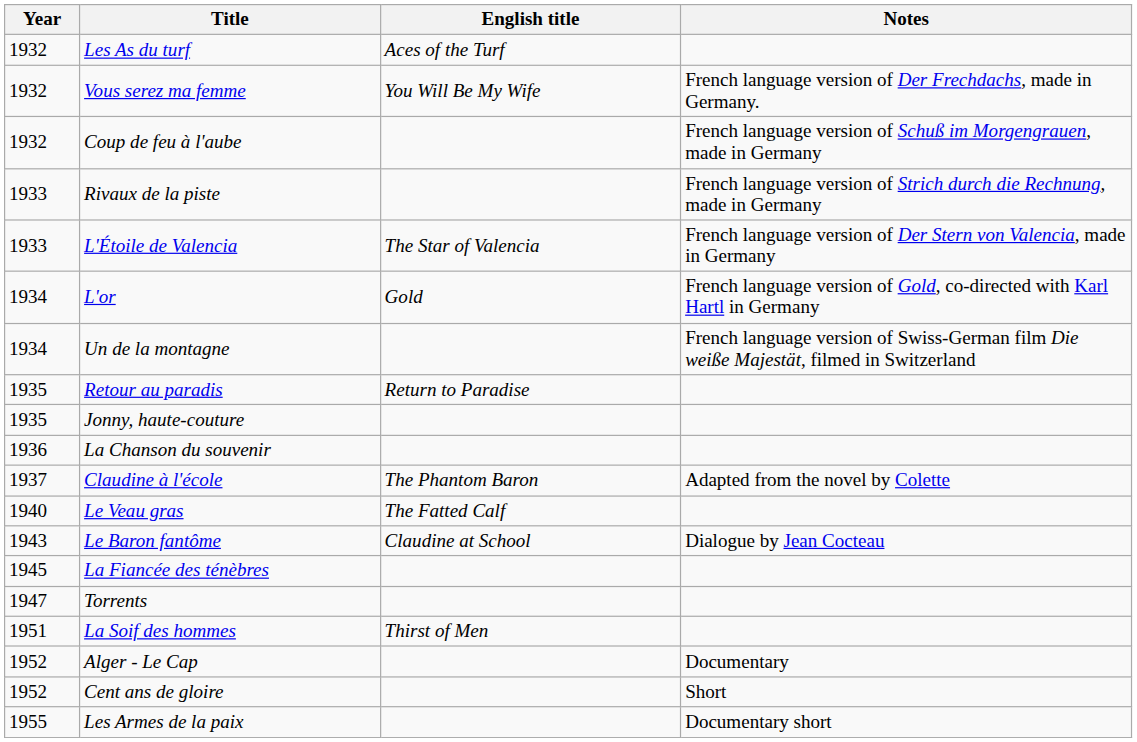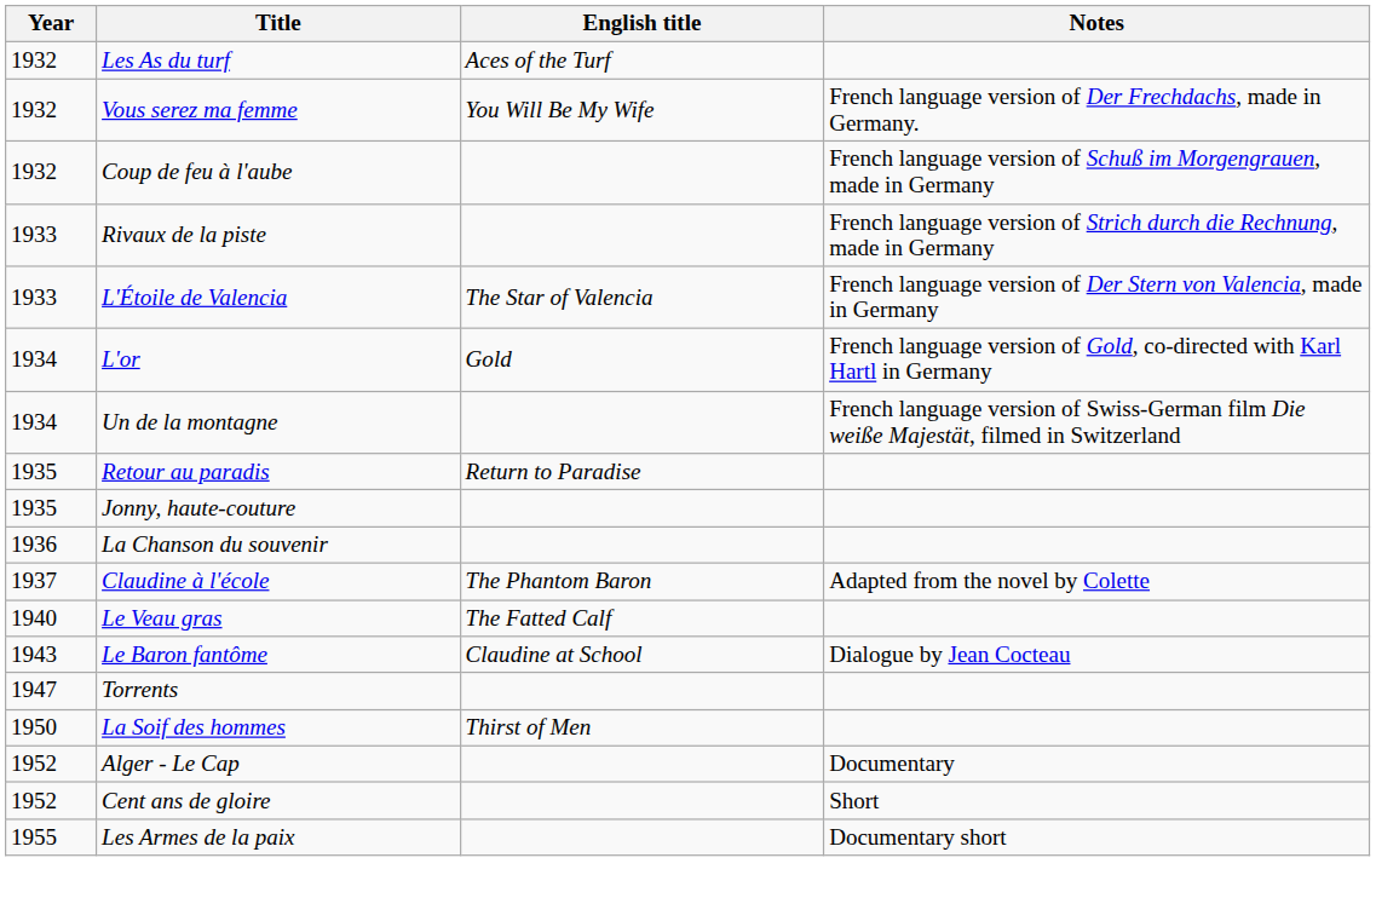 <table class="wikitable" width="75%">
 <tr>
 <th width="5%">Year</th>
 <th width="20%">Title</th>
 <th width="20%">English title</th>
 <th width="30%">Notes</th>
 </tr>
 <tr>
 <td>1932</td>
 <td><em><a href='#'>Les As du turf</a></em></td>
 <td><em>Aces of the Turf</em></td>
 <td></td>
 </tr>
 <tr>
 <td>1932</td>
 <td><em><a href='#'>Vous serez ma femme</a></em></td>
 <td><em>You Will Be My Wife</em></td>
 <td>French language version of <em><a href='#'>Der Frechdachs</a></em>, made in Germany.</td>
 </tr>
 <tr>
 <td>1932</td>
 <td><em>Coup de feu à l'aube</em></td>
 <td></td>
 <td>French language version of <em><a href='#'>Schuß im Morgengrauen</a></em>, made in Germany</td>
 </tr>
 <tr>
 <td>1933</td>
 <td><em>Rivaux de la piste</em></td>
 <td></td>
 <td>French language version of <em><a href='#'>Strich durch die Rechnung</a></em>, made in Germany</td>
 </tr>
 <tr>
 <td>1933</td>
 <td><em><a href='#'>L'Étoile de Valencia</a></em></td>
 <td><em>The Star of Valencia</em></td>
 <td>French language version of <em><a href='#'>Der Stern von Valencia</a></em>, made in Germany</td>
 </tr>
 <tr>
 <td>1934</td>
 <td><em><a href='#'>L'or</a></em></td>
 <td><em>Gold</em></td>
 <td>French language  version of <em><a href='#'>Gold</a></em>, co-directed with <a href='#'>Karl Hartl</a> in Germany</td>
 </tr>
 <tr>
 <td>1934</td>
 <td><em>Un de la montagne</em></td>
 <td></td>
 <td>French language version of Swiss-German film <em>Die weiße Majestät</em>, filmed in Switzerland</td>
 </tr>
 <tr>
 <td>1935</td>
 <td><em><a href='#'>Retour au paradis</a></em></td>
 <td><em>Return to Paradise</em></td>
 <td></td>
 </tr>
 <tr>
 <td>1935</td>
 <td><em>Jonny, haute-couture</em></td>
 <td></td>
 <td></td>
 </tr>
 <tr>
 <td>1936</td>
 <td><em> La Chanson du souvenir</em></td>
 <td></td>
 <td></td>
 </tr>
 <tr>
 <td>1937</td>
 <td><em><a href='#'>Claudine à l'école</a></em></td>
 <td><em>The Phantom Baron</em></td>
 <td>Adapted from the novel by <a href='#'>Colette</a></td>
 </tr>
 <tr>
 <td>1940</td>
 <td><em><a href='#'>Le Veau gras</a></em></td>
 <td><em>The Fatted Calf</em></td>
 <td></td>
 </tr>
 <tr>
 <td>1943</td>
 <td><em><a href='#'>Le Baron fantôme</a></em></td>
 <td><em>Claudine at School</em></td>
 <td>Dialogue by <a href='#'>Jean Cocteau</a></td>
 </tr>
 <tr>
-<td>1945</td>
-<td><em><a href='#'>La Fiancée des ténèbres</a></em></td>
-<td></td>
-<td></td>
-</tr>
-<tr>
 <td>1947</td>
 <td><em>Torrents</em></td>
 <td></td>
 <td></td>
 </tr>
 <tr>
-<td>1951</td>
+<td>1950</td>
 <td><em><a href='#'>La Soif des hommes</a></em></td>
 <td><em>Thirst of Men</em></td>
 <td></td>
 </tr>
 <tr>
 <td>1952</td>
 <td><em>Alger - Le Cap</em></td>
 <td></td>
 <td>Documentary</td>
 </tr>
 <tr>
 <td>1952</td>
 <td><em>Cent ans de gloire</em></td>
 <td></td>
 <td>Short</td>
 </tr>
 <tr>
 <td>1955</td>
 <td><em>Les Armes de la paix</em></td>
 <td></td>
 <td>Documentary short</td>
 </tr>
 </table>
